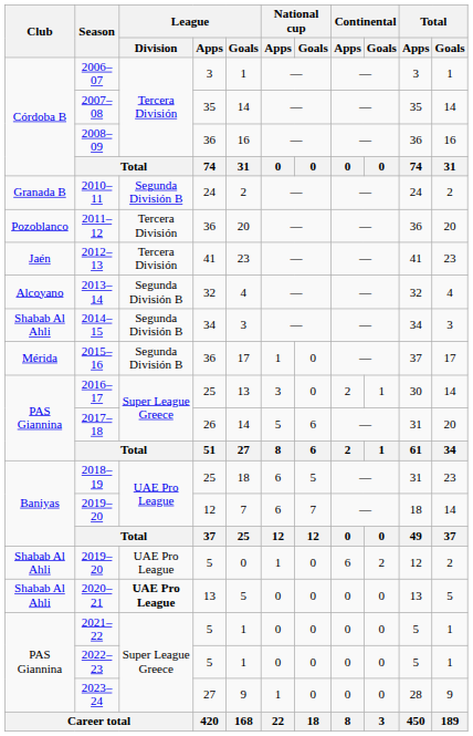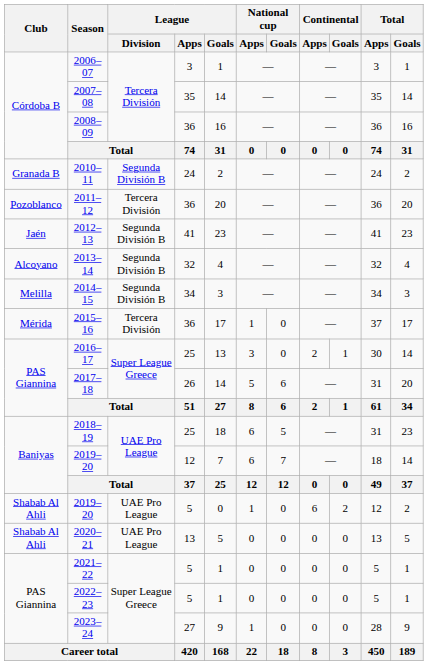 <table class="wikitable" style="text-align:center">
 <tr>
 <th rowspan="2">Club</th>
 <th rowspan="2">Season</th>
 <th colspan="3">League</th>
 <th colspan="2">National cup</th>
 <th colspan="2">Continental</th>
 <th colspan="2">Total</th>
 </tr>
 <tr>
 <th>Division</th>
 <th>Apps</th>
 <th>Goals</th>
 <th>Apps</th>
 <th>Goals</th>
 <th>Apps</th>
 <th>Goals</th>
 <th>Apps</th>
 <th>Goals</th>
 </tr>
 <tr>
 <td rowspan="4"><a href='#'>Córdoba B</a></td>
 <td><a href='#'>2006–07</a></td>
 <td rowspan="3"><a href='#'>Tercera División</a></td>
 <td>3</td>
 <td>1</td>
 <td colspan="2">—</td>
 <td colspan="2">—</td>
 <td>3</td>
 <td>1</td>
 </tr>
 <tr>
 <td><a href='#'>2007–08</a></td>
 <td>35</td>
 <td>14</td>
 <td colspan="2">—</td>
 <td colspan="2">—</td>
 <td>35</td>
 <td>14</td>
 </tr>
 <tr>
 <td><a href='#'>2008–09</a></td>
 <td>36</td>
 <td>16</td>
 <td colspan="2">—</td>
 <td colspan="2">—</td>
 <td>36</td>
 <td>16</td>
 </tr>
 <tr>
 <th colspan="2">Total</th>
 <th>74</th>
 <th>31</th>
 <th>0</th>
 <th>0</th>
 <th>0</th>
 <th>0</th>
 <th>74</th>
 <th>31</th>
 </tr>
 <tr>
 <td><a href='#'>Granada B</a></td>
 <td><a href='#'>2010–11</a></td>
 <td><a href='#'>Segunda División B</a></td>
 <td>24</td>
 <td>2</td>
 <td colspan="2">—</td>
 <td colspan="2">—</td>
 <td>24</td>
 <td>2</td>
 </tr>
 <tr>
 <td><a href='#'>Pozoblanco</a></td>
 <td><a href='#'>2011–12</a></td>
 <td>Tercera División</td>
 <td>36</td>
 <td>20</td>
 <td colspan="2">—</td>
 <td colspan="2">—</td>
 <td>36</td>
 <td>20</td>
 </tr>
 <tr>
 <td><a href='#'>Jaén</a></td>
 <td><a href='#'>2012–13</a></td>
-<td>Tercera División</td>
+<td>Segunda División B</td>
 <td>41</td>
 <td>23</td>
 <td colspan="2">—</td>
 <td colspan="2">—</td>
 <td>41</td>
 <td>23</td>
 </tr>
 <tr>
 <td><a href='#'>Alcoyano</a></td>
 <td><a href='#'>2013–14</a></td>
 <td>Segunda División B</td>
 <td>32</td>
 <td>4</td>
 <td colspan="2">—</td>
 <td colspan="2">—</td>
 <td>32</td>
 <td>4</td>
 </tr>
 <tr>
-<td><a href='#'>Shabab Al Ahli</a></td>
+<td><a href='#'>Melilla</a></td>
 <td><a href='#'>2014–15</a></td>
 <td>Segunda División B</td>
 <td>34</td>
 <td>3</td>
 <td colspan="2">—</td>
 <td colspan="2">—</td>
 <td>34</td>
 <td>3</td>
 </tr>
 <tr>
 <td><a href='#'>Mérida</a></td>
 <td><a href='#'>2015–16</a></td>
-<td>Segunda División B</td>
+<td>Tercera División</td>
 <td>36</td>
 <td>17</td>
 <td>1</td>
 <td>0</td>
 <td colspan="2">—</td>
 <td>37</td>
 <td>17</td>
 </tr>
 <tr>
 <td rowspan="3"><a href='#'>PAS Giannina</a></td>
 <td><a href='#'>2016–17</a></td>
 <td rowspan="2"><a href='#'>Super League Greece</a></td>
 <td>25</td>
 <td>13</td>
 <td>3</td>
 <td>0</td>
 <td>2</td>
 <td>1</td>
 <td>30</td>
 <td>14</td>
 </tr>
 <tr>
 <td><a href='#'>2017–18</a></td>
 <td>26</td>
 <td>14</td>
 <td>5</td>
 <td>6</td>
 <td colspan="2">—</td>
 <td>31</td>
 <td>20</td>
 </tr>
 <tr>
 <th colspan="2">Total</th>
 <th>51</th>
 <th>27</th>
 <th>8</th>
 <th>6</th>
 <th>2</th>
 <th>1</th>
 <th>61</th>
 <th>34</th>
 </tr>
 <tr>
 <td rowspan="3"><a href='#'>Baniyas</a></td>
 <td><a href='#'>2018–19</a></td>
 <td rowspan="2"><a href='#'>UAE Pro League</a></td>
 <td>25</td>
 <td>18</td>
 <td>6</td>
 <td>5</td>
 <td colspan="2">—</td>
 <td>31</td>
 <td>23</td>
 </tr>
 <tr>
 <td><a href='#'>2019–20</a></td>
 <td>12</td>
 <td>7</td>
 <td>6</td>
 <td>7</td>
 <td colspan="2">—</td>
 <td>18</td>
 <td>14</td>
 </tr>
 <tr>
 <th colspan="2">Total</th>
 <th>37</th>
 <th>25</th>
 <th>12</th>
 <th>12</th>
 <th>0</th>
 <th>0</th>
 <th>49</th>
 <th>37</th>
 </tr>
 <tr>
 <td><a href='#'>Shabab Al Ahli</a></td>
 <td><a href='#'>2019–20</a></td>
 <td>UAE Pro League</td>
 <td>5</td>
 <td>0</td>
 <td>1</td>
 <td>0</td>
 <td>6</td>
 <td>2</td>
 <td>12</td>
 <td>2</td>
 </tr>
 <tr>
 <td><a href='#'>Shabab Al Ahli</a></td>
 <td><a href='#'>2020–21</a></td>
-<td><strong>UAE Pro League</strong></td>
+<td>UAE Pro League</td>
 <td>13</td>
 <td>5</td>
 <td>0</td>
 <td>0</td>
 <td>0</td>
 <td>0</td>
 <td>13</td>
 <td>5</td>
 </tr>
 <tr>
 <td rowspan="3">PAS Giannina</td>
 <td><a href='#'>2021–22</a></td>
 <td rowspan="3">Super League Greece</td>
 <td>5</td>
 <td>1</td>
 <td>0</td>
 <td>0</td>
 <td>0</td>
 <td>0</td>
 <td>5</td>
 <td>1</td>
 </tr>
 <tr>
 <td><a href='#'>2022–23</a></td>
 <td>5</td>
 <td>1</td>
 <td>0</td>
 <td>0</td>
 <td>0</td>
 <td>0</td>
 <td>5</td>
 <td>1</td>
 </tr>
 <tr>
 <td><a href='#'>2023–24</a></td>
 <td>27</td>
 <td>9</td>
 <td>1</td>
 <td>0</td>
 <td>0</td>
 <td>0</td>
 <td>28</td>
 <td>9</td>
 </tr>
 <tr>
 <th colspan="3">Career total</th>
 <th>420</th>
 <th>168</th>
 <th>22</th>
 <th>18</th>
 <th>8</th>
 <th>3</th>
 <th>450</th>
 <th>189</th>
 </tr>
 </table>
